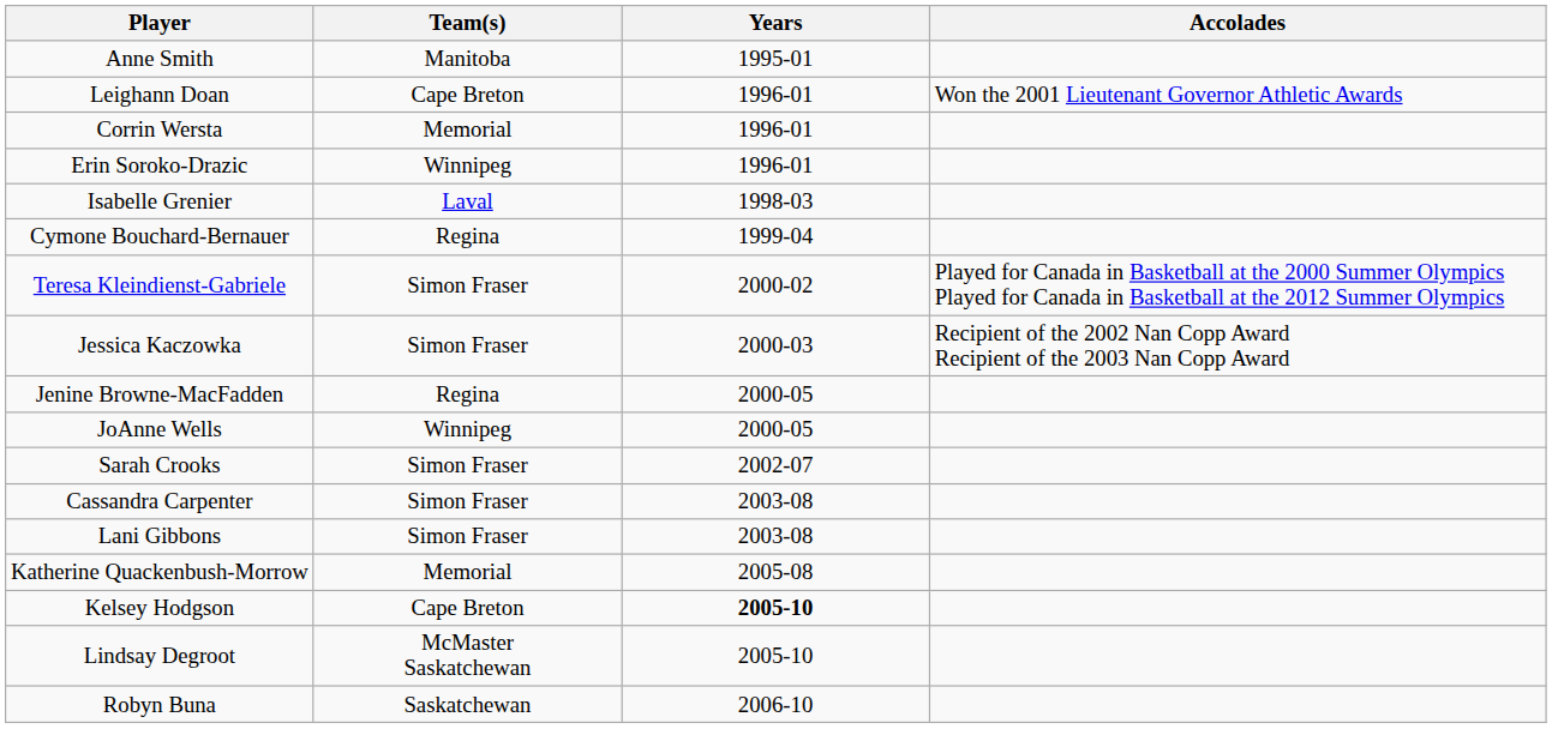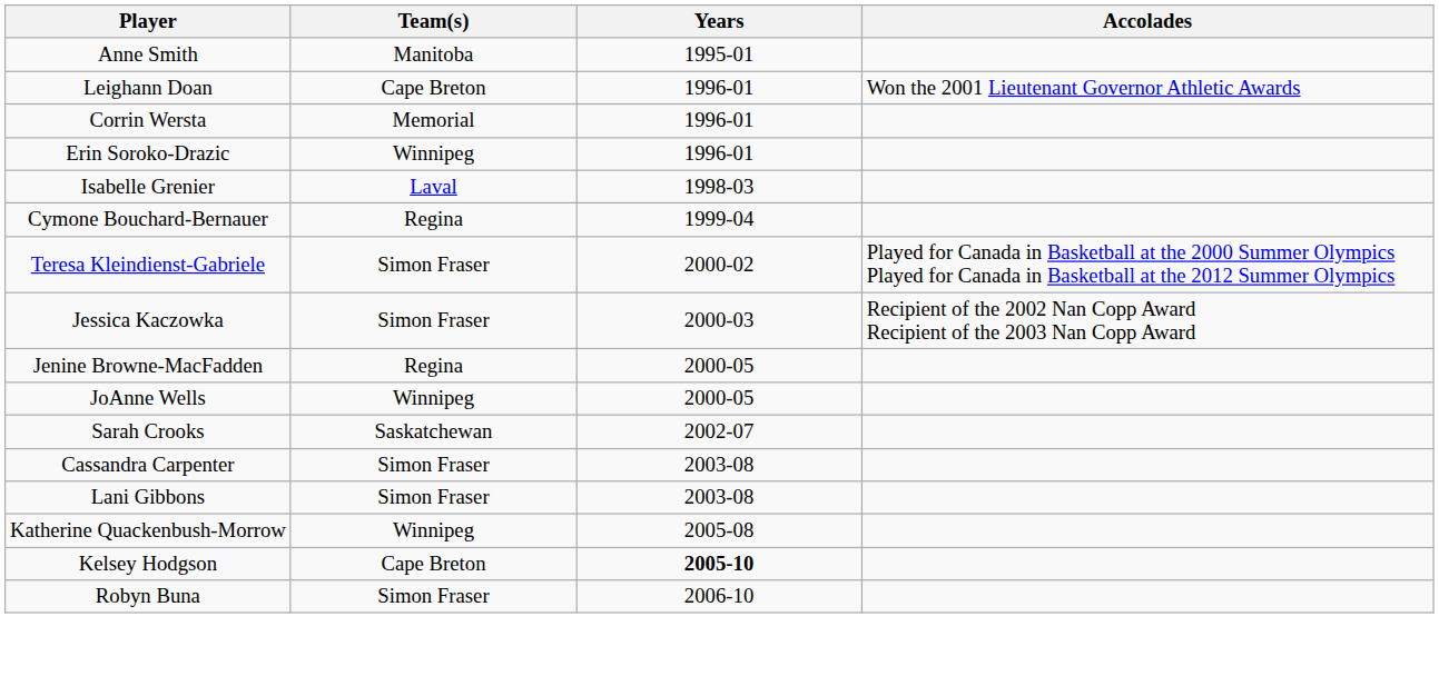 <table class="wikitable" style="text-align:center">
 <tr>
 <th>Player</th>
 <th style="width: 20%;">Team(s)</th>
 <th style="width: 20%;">Years</th>
 <th style="width: 40%;">Accolades</th>
 </tr>
 <tr>
 <td>Anne Smith</td>
 <td>Manitoba</td>
 <td>1995-01</td>
 <td style="text-align:left;"></td>
 </tr>
 <tr>
 <td>Leighann Doan</td>
 <td>Cape Breton</td>
 <td>1996-01</td>
 <td style="text-align:left;">Won the 2001 <a href='#'>Lieutenant Governor Athletic Awards</a></td>
 </tr>
 <tr>
 <td>Corrin Wersta</td>
 <td>Memorial</td>
 <td>1996-01</td>
 <td style="text-align:left;"></td>
 </tr>
 <tr>
 <td>Erin Soroko-Drazic</td>
 <td>Winnipeg</td>
 <td>1996-01</td>
 <td style="text-align:left;"></td>
 </tr>
 <tr>
 <td>Isabelle Grenier</td>
 <td><a href='#'>Laval</a></td>
 <td>1998-03</td>
 <td style="text-align:left;"></td>
 </tr>
 <tr>
 <td>Cymone Bouchard-Bernauer</td>
 <td>Regina</td>
 <td>1999-04</td>
 <td style="text-align:left;"></td>
 </tr>
 <tr>
 <td><a href='#'>Teresa Kleindienst-Gabriele</a></td>
 <td>Simon Fraser</td>
 <td>2000-02</td>
 <td style="text-align:left;">Played for Canada in <a href='#'>Basketball at the 2000 Summer Olympics</a><br>Played for Canada in <a href='#'>Basketball at the 2012 Summer Olympics</a></td>
 </tr>
 <tr>
 <td>Jessica Kaczowka</td>
 <td>Simon Fraser</td>
 <td>2000-03</td>
 <td style="text-align:left;">Recipient of the 2002 Nan Copp Award<br>Recipient of the 2003 Nan Copp Award</td>
 </tr>
 <tr>
 <td>Jenine Browne-MacFadden</td>
 <td>Regina</td>
 <td>2000-05</td>
 <td style="text-align:left;"></td>
 </tr>
 <tr>
 <td>JoAnne Wells</td>
 <td>Winnipeg</td>
 <td>2000-05</td>
 <td style="text-align:left;"></td>
 </tr>
 <tr>
 <td>Sarah Crooks</td>
-<td>Simon Fraser</td>
+<td>Saskatchewan</td>
 <td>2002-07</td>
 <td style="text-align:left;"></td>
 </tr>
 <tr>
 <td>Cassandra Carpenter</td>
 <td>Simon Fraser</td>
 <td>2003-08</td>
 <td style="text-align:left;"></td>
 </tr>
 <tr>
 <td>Lani Gibbons</td>
 <td>Simon Fraser</td>
 <td>2003-08</td>
 <td style="text-align:left;"></td>
 </tr>
 <tr>
 <td>Katherine Quackenbush-Morrow</td>
-<td>Memorial</td>
+<td>Winnipeg</td>
 <td>2005-08</td>
 <td style="text-align:left;"></td>
 </tr>
 <tr>
 <td>Kelsey Hodgson</td>
 <td>Cape Breton</td>
 <td><strong>2005-10</strong></td>
 <td style="text-align:left;"></td>
 </tr>
 <tr>
-<td>Lindsay Degroot</td>
-<td>McMaster<br> Saskatchewan</td>
-<td>2005-10</td>
-<td style="text-align:left;"></td>
-</tr>
-<tr>
 <td>Robyn Buna</td>
-<td>Saskatchewan</td>
+<td>Simon Fraser</td>
 <td>2006-10</td>
 <td style="text-align:left;"></td>
 </tr>
 </table>
